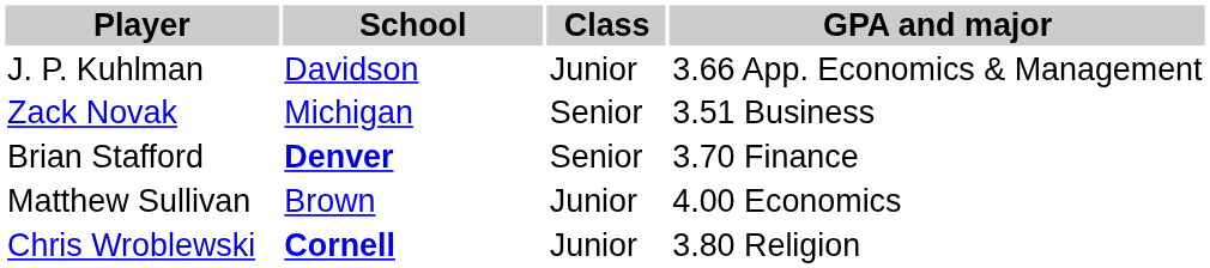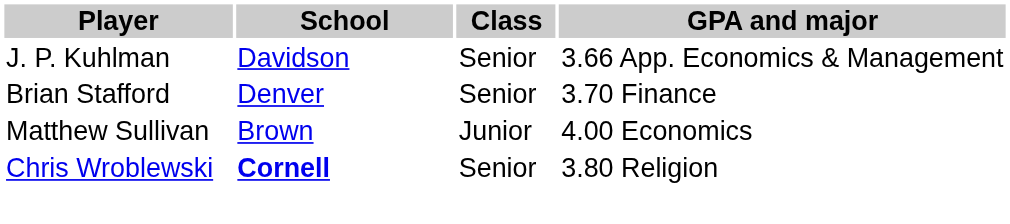 <table style="width:600px" "border:'1' 'solid' 'gray' ">
 <tr>
 <th style="background:#ccc; width:23%;">Player</th>
 <th style="background:#ccc; width:22%;">School</th>
 <th style="background:#ccc; width:10%;">Class</th>
 <th style="background:#ccc; width:45%;">GPA and major</th>
 </tr>
 <tr>
 <td>J. P. Kuhlman</td>
 <td><a href='#'>Davidson</a></td>
-<td>Junior</td>
+<td>Senior</td>
 <td>3.66 App. Economics & Management</td>
 </tr>
 <tr>
-<td><a href='#'>Zack Novak</a></td>
-<td><a href='#'>Michigan</a></td>
-<td>Senior</td>
-<td>3.51 Business</td>
-</tr>
-<tr>
 <td>Brian Stafford</td>
-<td><strong><a href='#'>Denver</a></strong></td>
+<td><a href='#'>Denver</a></td>
 <td>Senior</td>
 <td>3.70 Finance</td>
 </tr>
 <tr>
 <td>Matthew Sullivan</td>
 <td><a href='#'>Brown</a></td>
 <td>Junior</td>
 <td>4.00 Economics</td>
 </tr>
 <tr>
 <td><a href='#'>Chris Wroblewski</a></td>
 <td><strong><a href='#'>Cornell</a></strong></td>
-<td>Junior</td>
+<td>Senior</td>
 <td>3.80 Religion</td>
 </tr>
 </table>
